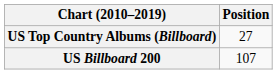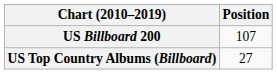 <table class="wikitable plainrowheaders" style="text-align:center">
 <tr>
 <th scope="col">Chart (2010–2019)</th>
 <th scope="col">Position</th>
 </tr>
 <tr>
+<th scope="row">US <em>Billboard</em> 200</th>
+<td>107</td>
+</tr>
+<tr>
 <th scope="row">US Top Country Albums (<em>Billboard</em>)</th>
 <td>27</td>
 </tr>
-<tr>
-<th scope="row">US <em>Billboard</em> 200</th>
-<td>107</td>
-</tr>
 </table>
